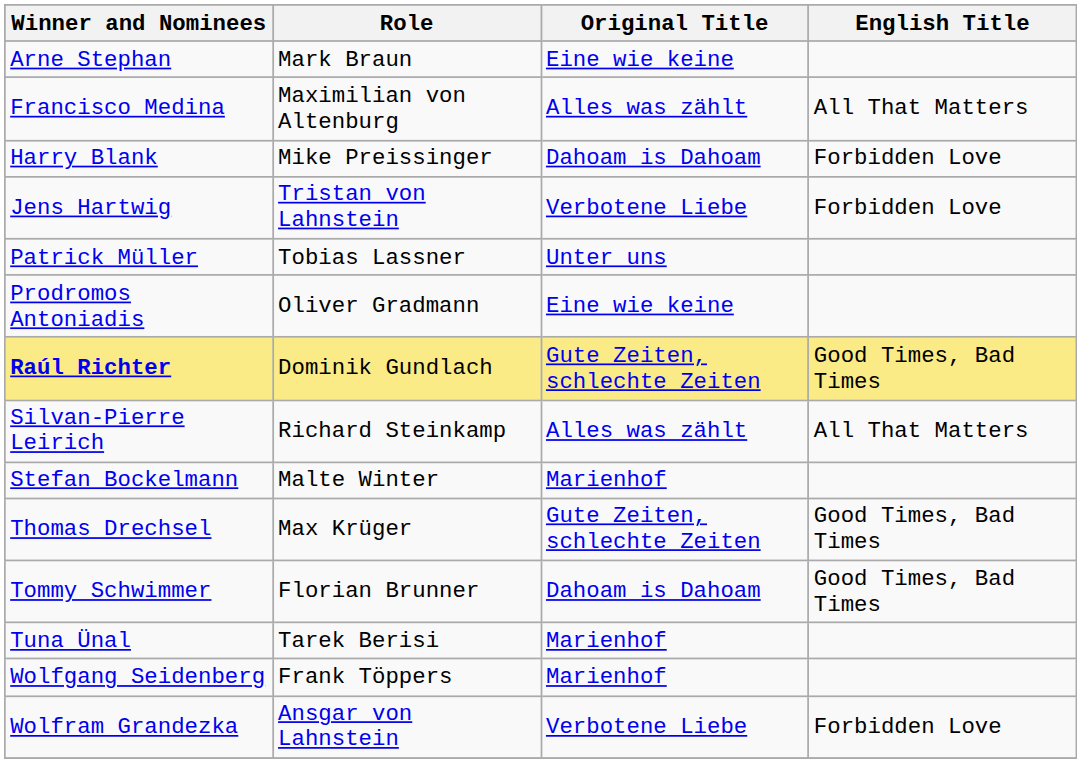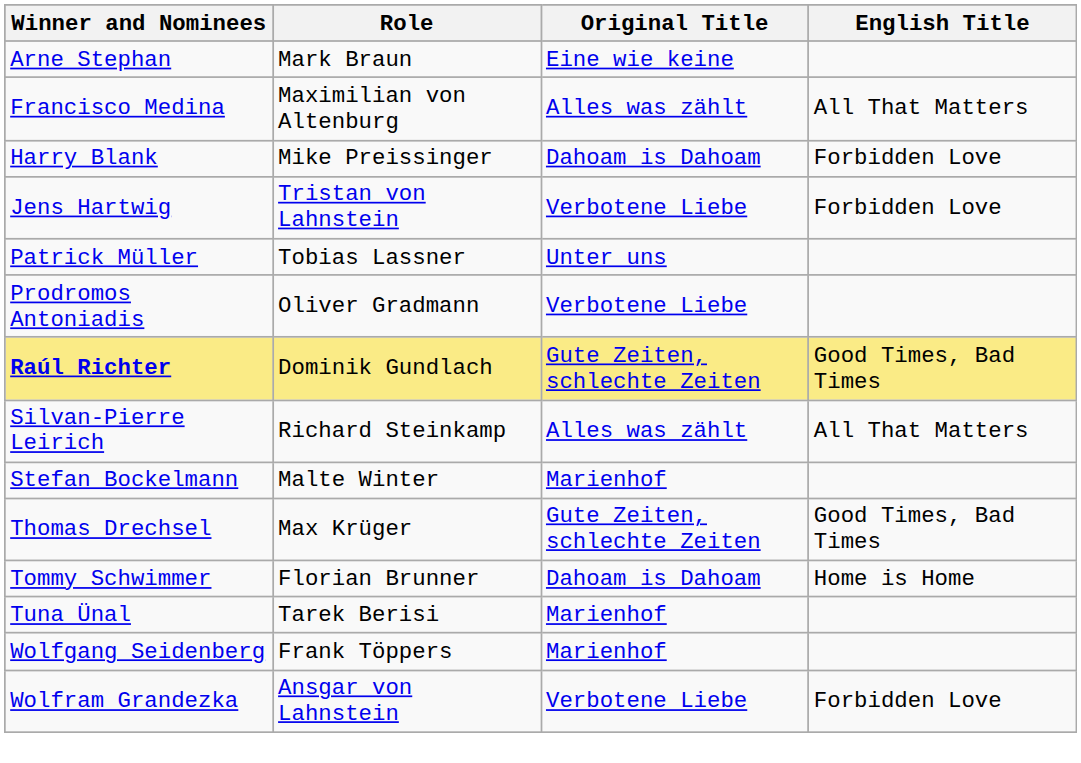 <table class="wikitable" width="100%">
 <tr bgcolor="#bebebe">
 <th width="25%">Winner and Nominees</th>
 <th width="25%">Role</th>
 <th width="25%">Original Title</th>
 <th width="25%">English Title</th>
 </tr>
 <tr>
 <td><a href='#'>Arne Stephan</a></td>
 <td>Mark Braun</td>
 <td><a href='#'>Eine wie keine</a></td>
 <td></td>
 </tr>
 <tr>
 <td><a href='#'>Francisco Medina</a></td>
 <td>Maximilian von Altenburg</td>
 <td><a href='#'>Alles was zählt</a></td>
 <td>All That Matters</td>
 </tr>
 <tr>
 <td><a href='#'>Harry Blank</a></td>
 <td>Mike Preissinger</td>
 <td><a href='#'>Dahoam is Dahoam</a></td>
 <td>Forbidden Love</td>
 </tr>
 <tr>
 <td><a href='#'>Jens Hartwig</a></td>
 <td><a href='#'>Tristan von Lahnstein</a></td>
 <td><a href='#'>Verbotene Liebe</a></td>
 <td>Forbidden Love</td>
 </tr>
 <tr>
 <td><a href='#'>Patrick Müller</a></td>
 <td>Tobias Lassner</td>
 <td><a href='#'>Unter uns</a></td>
 <td></td>
 </tr>
 <tr>
 <td><a href='#'>Prodromos Antoniadis</a></td>
 <td>Oliver Gradmann</td>
-<td><a href='#'>Eine wie keine</a></td>
+<td><a href='#'>Verbotene Liebe</a></td>
 <td></td>
 </tr>
 <tr style="background:#FAEB86">
 <td><strong><a href='#'>Raúl Richter</a></strong></td>
 <td>Dominik Gundlach</td>
 <td><a href='#'>Gute Zeiten, schlechte Zeiten</a></td>
 <td>Good Times, Bad Times</td>
 </tr>
 <tr>
 <td><a href='#'>Silvan-Pierre Leirich</a></td>
 <td>Richard Steinkamp</td>
 <td><a href='#'>Alles was zählt</a></td>
 <td>All That Matters</td>
 </tr>
 <tr>
 <td><a href='#'>Stefan Bockelmann</a></td>
 <td>Malte Winter</td>
 <td><a href='#'>Marienhof</a></td>
 <td></td>
 </tr>
 <tr>
 <td><a href='#'>Thomas Drechsel</a></td>
 <td>Max Krüger</td>
 <td><a href='#'>Gute Zeiten, schlechte Zeiten</a></td>
 <td>Good Times, Bad Times</td>
 </tr>
 <tr>
 <td><a href='#'>Tommy Schwimmer</a></td>
 <td>Florian Brunner</td>
 <td><a href='#'>Dahoam is Dahoam</a></td>
-<td>Good Times, Bad Times</td>
+<td>Home is Home</td>
 </tr>
 <tr>
 <td><a href='#'>Tuna Ünal</a></td>
 <td>Tarek Berisi</td>
 <td><a href='#'>Marienhof</a></td>
 <td></td>
 </tr>
 <tr>
 <td><a href='#'>Wolfgang Seidenberg</a></td>
 <td>Frank Töppers</td>
 <td><a href='#'>Marienhof</a></td>
 <td></td>
 </tr>
 <tr>
 <td><a href='#'>Wolfram Grandezka</a></td>
 <td><a href='#'>Ansgar von Lahnstein</a></td>
 <td><a href='#'>Verbotene Liebe</a></td>
 <td>Forbidden Love</td>
 </tr>
 <tr>
 </tr>
 </table>
